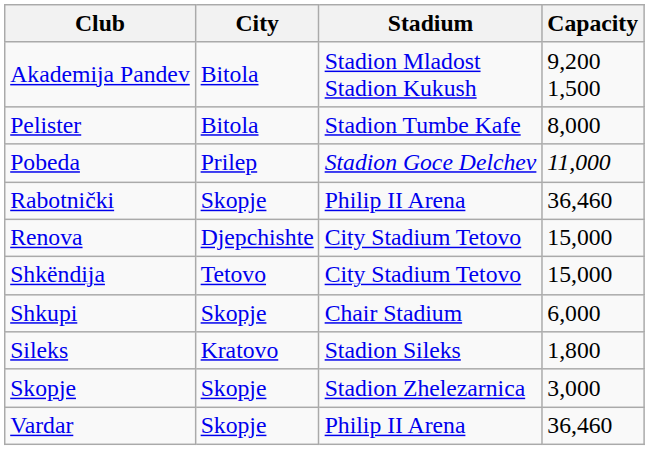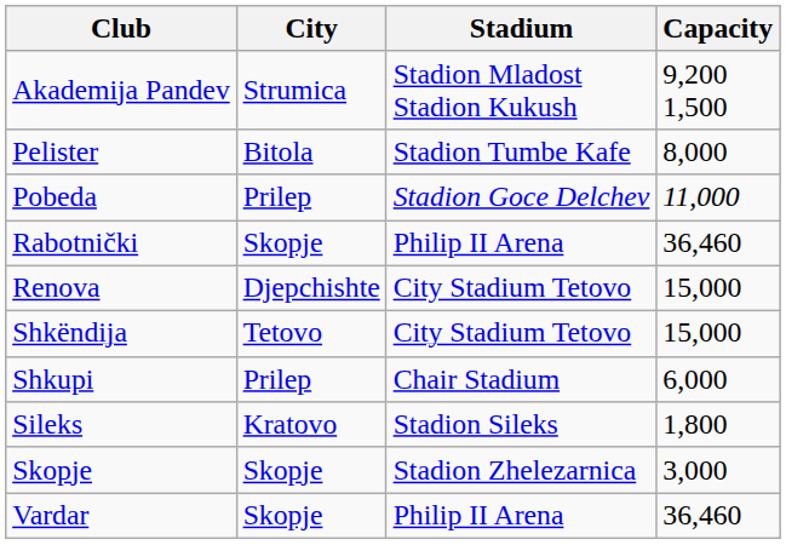 <table class="wikitable sortable">
 <tr>
 <th>Club</th>
 <th>City</th>
 <th>Stadium</th>
 <th>Capacity</th>
 </tr>
 <tr>
 <td><a href='#'>Akademija Pandev</a></td>
-<td><a href='#'>Bitola</a></td>
+<td><a href='#'>Strumica</a></td>
 <td><a href='#'>Stadion Mladost</a><br><a href='#'>Stadion Kukush</a></td>
 <td>9,200<br>1,500</td>
 </tr>
 <tr>
 <td><a href='#'>Pelister</a></td>
 <td><a href='#'>Bitola</a></td>
 <td><a href='#'>Stadion Tumbe Kafe</a></td>
 <td>8,000</td>
 </tr>
 <tr>
 <td><a href='#'>Pobeda</a></td>
 <td><a href='#'>Prilep</a></td>
 <td><em><a href='#'>Stadion Goce Delchev</a></em></td>
 <td><em>11,000</em></td>
 </tr>
 <tr>
 <td><a href='#'>Rabotnički</a></td>
 <td><a href='#'>Skopje</a></td>
 <td><a href='#'>Philip II Arena</a></td>
 <td>36,460</td>
 </tr>
 <tr>
 <td><a href='#'>Renova</a></td>
 <td><a href='#'>Djepchishte</a></td>
 <td><a href='#'>City Stadium Tetovo</a></td>
 <td>15,000</td>
 </tr>
 <tr>
 <td><a href='#'>Shkëndija</a></td>
 <td><a href='#'>Tetovo</a></td>
 <td><a href='#'>City Stadium Tetovo</a></td>
 <td>15,000</td>
 </tr>
 <tr>
 <td><a href='#'>Shkupi</a></td>
-<td><a href='#'>Skopje</a></td>
+<td><a href='#'>Prilep</a></td>
 <td><a href='#'>Chair Stadium</a></td>
 <td>6,000</td>
 </tr>
 <tr>
 <td><a href='#'>Sileks</a></td>
 <td><a href='#'>Kratovo</a></td>
 <td><a href='#'>Stadion Sileks</a></td>
 <td>1,800</td>
 </tr>
 <tr>
 <td><a href='#'>Skopje</a></td>
 <td><a href='#'>Skopje</a></td>
 <td><a href='#'>Stadion Zhelezarnica</a></td>
 <td>3,000</td>
 </tr>
 <tr>
 <td><a href='#'>Vardar</a></td>
 <td><a href='#'>Skopje</a></td>
 <td><a href='#'>Philip II Arena</a></td>
 <td>36,460</td>
 </tr>
 </table>
